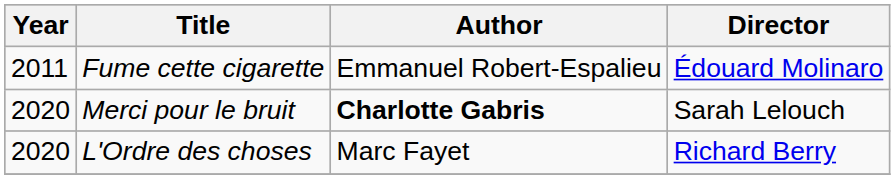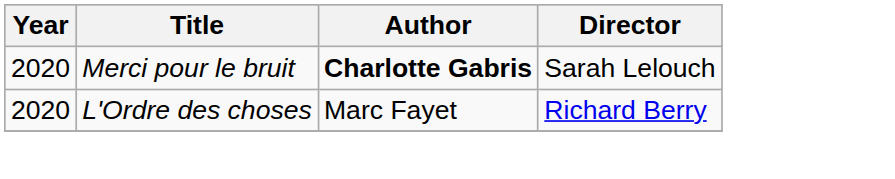 <table class="wikitable">
 <tr>
 <th>Year</th>
 <th>Title</th>
 <th>Author</th>
 <th>Director</th>
-</tr>
-<tr>
-<td>2011</td>
-<td><em>Fume cette cigarette</em></td>
-<td>Emmanuel Robert-Espalieu</td>
-<td><a href='#'>Édouard Molinaro</a></td>
 </tr>
 <tr>
 <td>2020</td>
 <td><em>Merci pour le bruit</em></td>
 <td><strong>Charlotte Gabris</strong></td>
 <td>Sarah Lelouch</td>
 </tr>
 <tr>
 <td>2020</td>
 <td><em>L'Ordre des choses</em></td>
 <td>Marc Fayet</td>
 <td><a href='#'>Richard Berry</a></td>
 </tr>
 <tr>
 </tr>
 </table>
